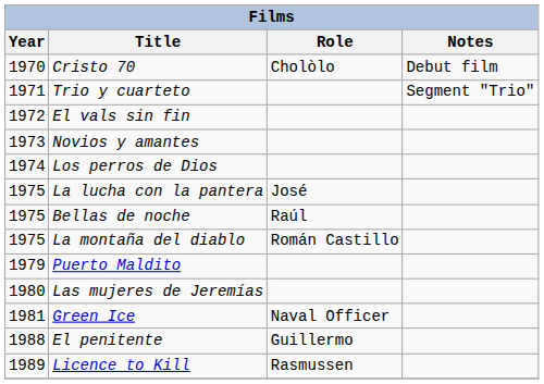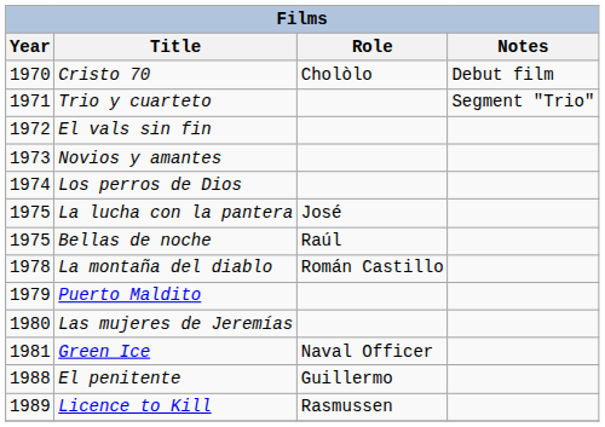 <table class="wikitable">
 <tr>
 <th colspan="5" style="background:LightSteelBlue;">Films</th>
 </tr>
 <tr>
 <th>Year</th>
 <th>Title</th>
 <th>Role</th>
 <th>Notes</th>
 </tr>
 <tr>
 <td>1970</td>
 <td><em>Cristo 70</em></td>
 <td>Cholòlo</td>
 <td>Debut film</td>
 </tr>
 <tr>
 <td>1971</td>
 <td><em>Trio y cuarteto</em></td>
 <td></td>
 <td>Segment "Trio"</td>
 </tr>
 <tr>
 <td>1972</td>
 <td><em>El vals sin fin</em></td>
 <td></td>
 <td></td>
 </tr>
 <tr>
 <td>1973</td>
 <td><em>Novios y amantes</em></td>
 <td></td>
 <td></td>
 </tr>
 <tr>
 <td>1974</td>
 <td><em>Los perros de Dios</em></td>
 <td></td>
 <td></td>
 </tr>
 <tr>
 <td>1975</td>
 <td><em>La lucha con la pantera</em></td>
 <td>José</td>
 <td></td>
 </tr>
 <tr>
 <td>1975</td>
 <td><em>Bellas de noche</em></td>
 <td>Raúl</td>
 <td></td>
 </tr>
 <tr>
-<td>1975</td>
+<td>1978</td>
 <td><em>La montaña del diablo</em></td>
 <td>Román Castillo</td>
 <td></td>
 </tr>
 <tr>
 <td>1979</td>
 <td><em><a href='#'>Puerto Maldito</a></em></td>
 <td></td>
 <td></td>
 </tr>
 <tr>
 <td>1980</td>
 <td><em>Las mujeres de Jeremías</em></td>
 <td></td>
 <td></td>
 </tr>
 <tr>
 <td>1981</td>
 <td><em><a href='#'>Green Ice</a></em></td>
 <td>Naval Officer</td>
 <td></td>
 </tr>
 <tr>
 <td>1988</td>
 <td><em>El penitente</em></td>
 <td>Guillermo</td>
 <td></td>
 </tr>
 <tr>
 <td>1989</td>
 <td><em><a href='#'>Licence to Kill</a></em></td>
 <td>Rasmussen</td>
 <td></td>
 </tr>
 <tr>
 </tr>
 </table>
